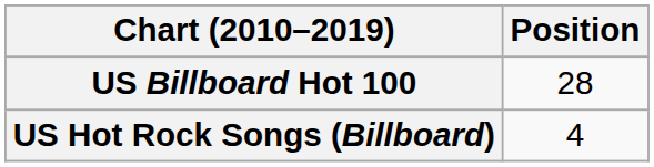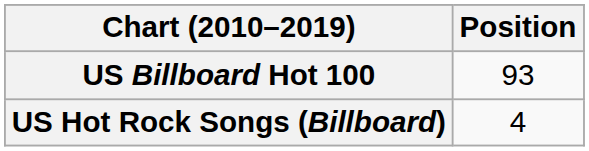 <table class="wikitable sortable plainrowheaders" style="text-align:center">
 <tr>
 <th scope="col">Chart (2010–2019)</th>
 <th scope="col">Position</th>
 </tr>
 <tr>
 <th scope="row">US <em>Billboard</em> Hot 100</th>
-<td>28</td>
+<td>93</td>
 </tr>
 <tr>
 <th scope="row">US Hot Rock Songs (<em>Billboard</em>)</th>
 <td>4</td>
 </tr>
 </table>
